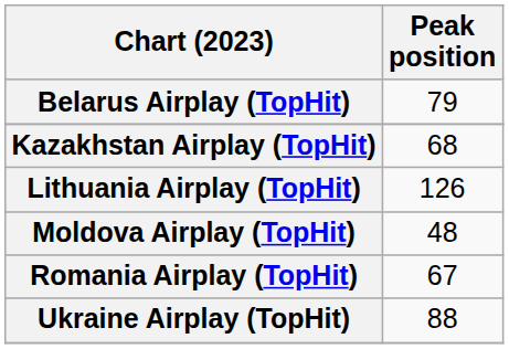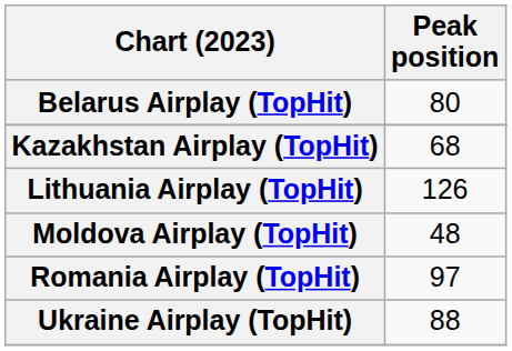 <table class="wikitable sortable plainrowheaders" style="text-align:center">
 <tr>
 <th scope="col">Chart (2023)</th>
 <th scope="col">Peak<br>position</th>
 </tr>
 <tr>
 <th scope="row">Belarus Airplay (<a href='#'>TopHit</a>)</th>
-<td>79</td>
+<td>80</td>
 </tr>
 <tr>
 </tr>
 <tr>
 <th scope="row">Kazakhstan Airplay (<a href='#'>TopHit</a>)</th>
 <td>68</td>
 </tr>
 <tr>
 <th scope="row">Lithuania Airplay (<a href='#'>TopHit</a>)</th>
 <td>126</td>
 </tr>
 <tr>
 <th scope="row">Moldova Airplay (<a href='#'>TopHit</a>)</th>
 <td>48</td>
 </tr>
 <tr>
 <th scope="row">Romania Airplay (<a href='#'>TopHit</a>)</th>
-<td>67</td>
+<td>97</td>
 </tr>
 <tr>
 <th scope="row">Ukraine Airplay (TopHit)</th>
 <td>88</td>
 </tr>
 <tr>
 </tr>
 </table>
